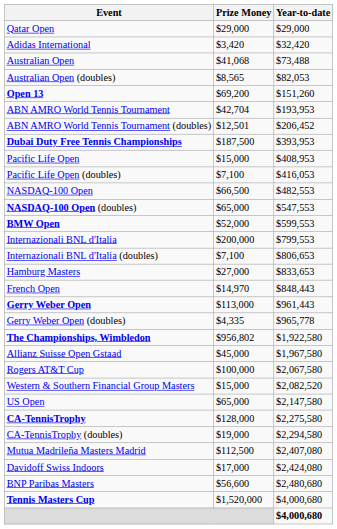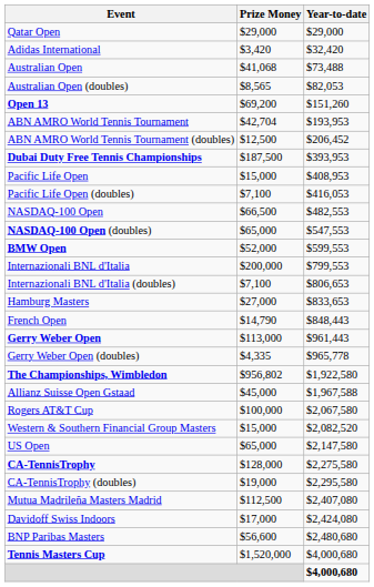 <table class="wikitable sortable">
 <tr>
 <th>Event</th>
 <th>Prize Money</th>
 <th>Year-to-date</th>
 </tr>
 <tr>
 <td><a href='#'>Qatar Open</a></td>
 <td>$29,000</td>
 <td>$29,000</td>
 </tr>
 <tr>
 <td><a href='#'>Adidas International</a></td>
 <td>$3,420</td>
 <td>$32,420</td>
 </tr>
 <tr>
 <td><a href='#'>Australian Open</a></td>
 <td>$41,068</td>
 <td>$73,488</td>
 </tr>
 <tr>
 <td><a href='#'>Australian Open</a> (doubles)</td>
 <td>$8,565</td>
 <td>$82,053</td>
 </tr>
 <tr>
 <td><strong><a href='#'>Open 13</a></strong></td>
 <td>$69,200</td>
 <td>$151,260</td>
 </tr>
 <tr>
 <td><a href='#'>ABN AMRO World Tennis Tournament</a></td>
 <td>$42,704</td>
 <td>$193,953</td>
 </tr>
 <tr>
 <td><a href='#'>ABN AMRO World Tennis Tournament</a> (doubles)</td>
-<td>$12,501</td>
+<td>$12,500</td>
 <td>$206,452</td>
 </tr>
 <tr>
 <td><strong><a href='#'>Dubai Duty Free Tennis Championships</a></strong></td>
 <td>$187,500</td>
 <td>$393,953</td>
 </tr>
 <tr>
 <td><a href='#'>Pacific Life Open</a></td>
 <td>$15,000</td>
 <td>$408,953</td>
 </tr>
 <tr>
 <td><a href='#'>Pacific Life Open</a> (doubles)</td>
 <td>$7,100</td>
 <td>$416,053</td>
 </tr>
 <tr>
 <td><a href='#'>NASDAQ-100 Open</a></td>
 <td>$66,500</td>
 <td>$482,553</td>
 </tr>
 <tr>
 <td><strong><a href='#'>NASDAQ-100 Open</a></strong> (doubles)</td>
 <td>$65,000</td>
 <td>$547,553</td>
 </tr>
 <tr>
 <td><strong><a href='#'>BMW Open</a></strong></td>
 <td>$52,000</td>
 <td>$599,553</td>
 </tr>
 <tr>
 <td><a href='#'>Internazionali BNL d'Italia</a></td>
 <td>$200,000</td>
 <td>$799,553</td>
 </tr>
 <tr>
 <td><a href='#'>Internazionali BNL d'Italia</a> (doubles)</td>
 <td>$7,100</td>
 <td>$806,653</td>
 </tr>
 <tr>
 <td><a href='#'>Hamburg Masters</a></td>
 <td>$27,000</td>
 <td>$833,653</td>
 </tr>
 <tr>
 <td><a href='#'>French Open</a></td>
-<td>$14,970</td>
+<td>$14,790</td>
 <td>$848,443</td>
 </tr>
 <tr>
 <td><strong><a href='#'>Gerry Weber Open</a></strong></td>
 <td>$113,000</td>
 <td>$961,443</td>
 </tr>
 <tr>
 <td><a href='#'>Gerry Weber Open</a> (doubles)</td>
 <td>$4,335</td>
 <td>$965,778</td>
 </tr>
 <tr>
 <td><strong><a href='#'>The Championships, Wimbledon</a></strong></td>
 <td>$956,802</td>
 <td>$1,922,580</td>
 </tr>
 <tr>
 <td><a href='#'>Allianz Suisse Open Gstaad</a></td>
 <td>$45,000</td>
-<td>$1,967,580</td>
+<td>$1,967,588</td>
 </tr>
 <tr>
 <td><a href='#'>Rogers AT&T Cup</a></td>
 <td>$100,000</td>
 <td>$2,067,580</td>
 </tr>
 <tr>
 <td><a href='#'>Western & Southern Financial Group Masters</a></td>
 <td>$15,000</td>
 <td>$2,082,520</td>
 </tr>
 <tr>
 <td><a href='#'>US Open</a></td>
 <td>$65,000</td>
 <td>$2,147,580</td>
 </tr>
 <tr>
 <td><strong><a href='#'>CA-TennisTrophy</a></strong></td>
 <td>$128,000</td>
 <td>$2,275,580</td>
 </tr>
 <tr>
 <td><a href='#'>CA-TennisTrophy</a> (doubles)</td>
 <td>$19,000</td>
-<td>$2,294,580</td>
+<td>$2,295,580</td>
 </tr>
 <tr>
 <td><a href='#'>Mutua Madrileña Masters Madrid</a></td>
 <td>$112,500</td>
 <td>$2,407,080</td>
 </tr>
 <tr>
 <td><a href='#'>Davidoff Swiss Indoors</a></td>
 <td>$17,000</td>
 <td>$2,424,080</td>
 </tr>
 <tr>
 <td><a href='#'>BNP Paribas Masters</a></td>
 <td>$56,600</td>
 <td>$2,480,680</td>
 </tr>
 <tr>
 <td><strong><a href='#'>Tennis Masters Cup</a></strong></td>
 <td>$1,520,000</td>
 <td>$4,000,680</td>
 </tr>
 <tr class="sortbottom">
 <td colspan="2" style="background:#dcdcdc;"></td>
 <td><strong>$4,000,680</strong></td>
 </tr>
 </table>
